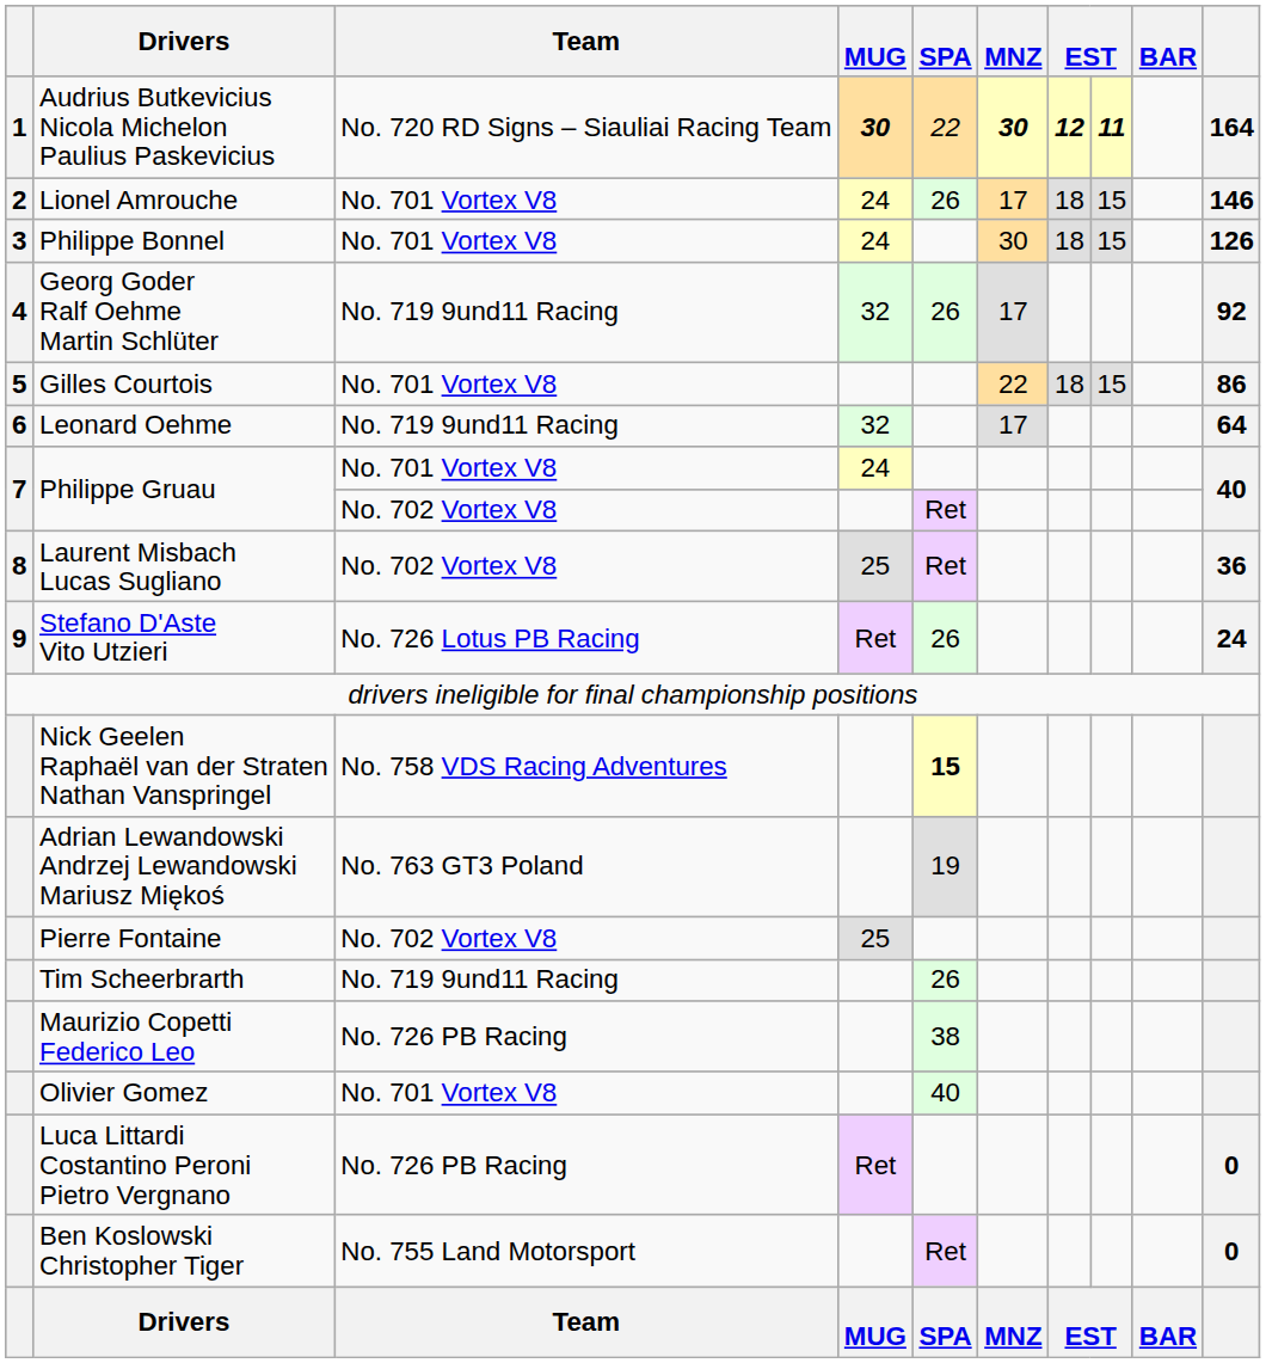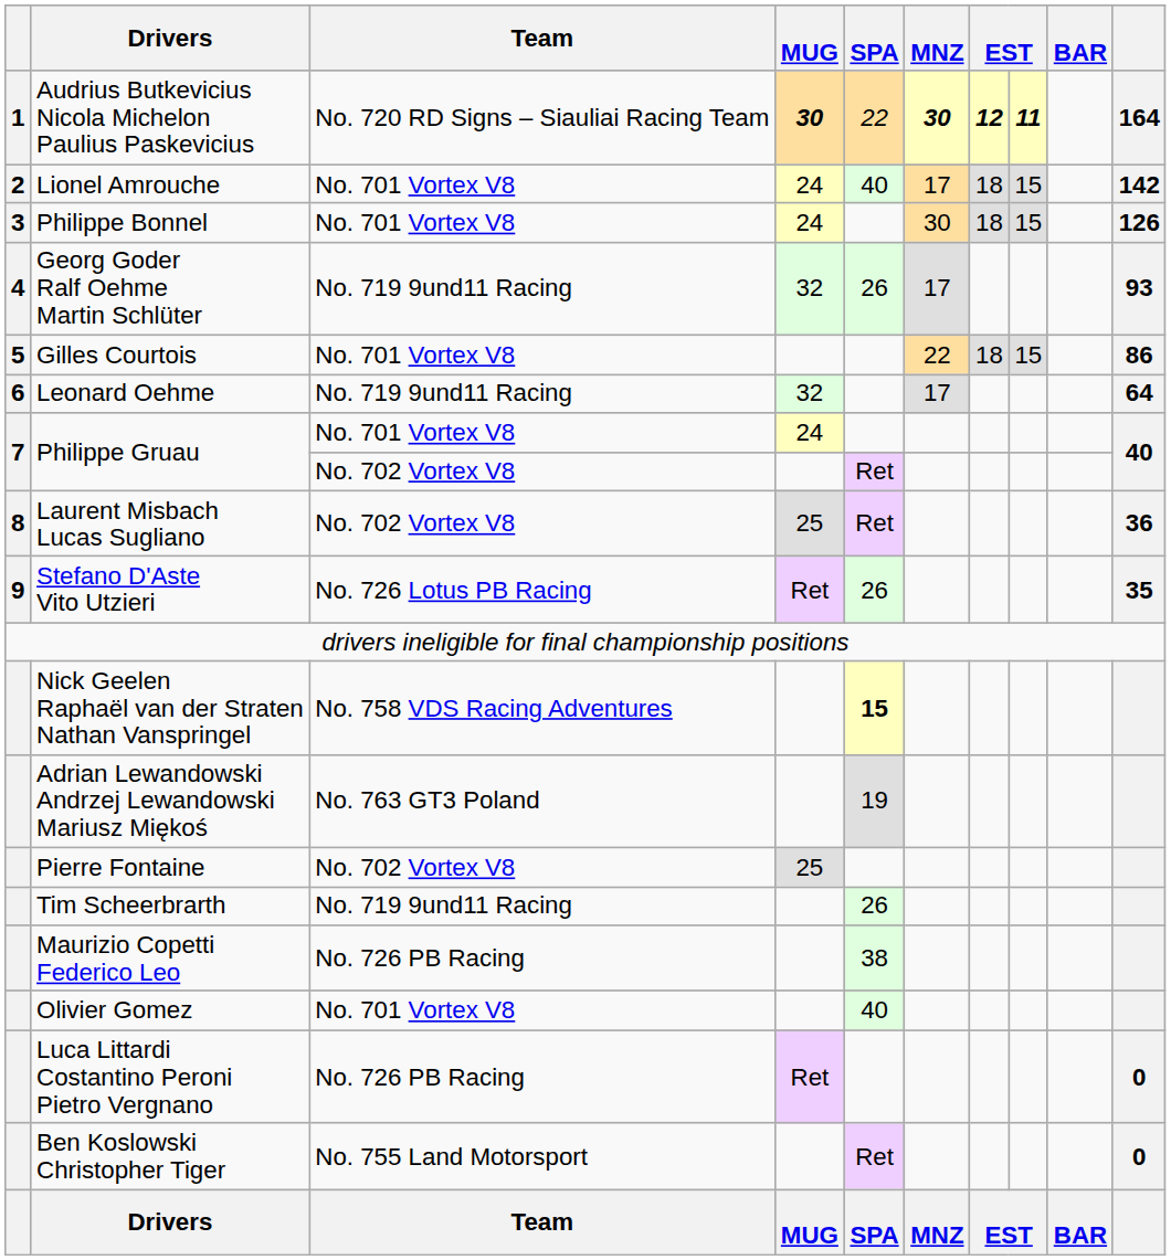 <table align=left| class="wikitable" style="font-size: 85%; text-align: center;">
 <tr valign="top">
 <th valign=middle></th>
 <th valign=middle>Drivers</th>
 <th valign=middle>Team</th>
 <th><br><a href='#'>MUG</a></th>
 <th><br><a href='#'>SPA</a></th>
 <th><br><a href='#'>MNZ</a></th>
 <th colspan=2><br><a href='#'>EST</a></th>
 <th><br><a href='#'>BAR</a></th>
 <th valign=middle>  </th>
 </tr>
 <tr>
 <th>1</th>
 <td align=left> Audrius Butkevicius<br> Nicola Michelon<br> Paulius Paskevicius</td>
 <td align=left> No. 720 RD Signs – Siauliai Racing Team</td>
 <td style="background:#FFDF9F;"><strong><em>30</em></strong></td>
 <td style="background:#FFDF9F;"><em>22</em></td>
 <td style="background:#FFFFBF;"><strong><em>30</em></strong></td>
 <td style="background:#FFFFBF;"><strong><em>12</em></strong></td>
 <td style="background:#FFFFBF;"><strong><em>11</em></strong></td>
 <td></td>
 <th>164</th>
 </tr>
 <tr>
 <th>2</th>
 <td align=left> Lionel Amrouche</td>
 <td align=left> No. 701 <a href='#'>Vortex V8</a></td>
 <td style="background:#FFFFBF;">24</td>
-<td style="background:#DFFFDF;">26</td>
+<td style="background:#DFFFDF;">40</td>
 <td style="background:#FFDF9F;">17</td>
 <td style="background:#DFDFDF;">18</td>
 <td style="background:#DFDFDF;">15</td>
 <td></td>
-<th>146</th>
+<th>142</th>
 </tr>
 <tr>
 <th>3</th>
 <td align=left> Philippe Bonnel</td>
 <td align=left> No. 701 <a href='#'>Vortex V8</a></td>
 <td style="background:#FFFFBF;">24</td>
 <td></td>
 <td style="background:#FFDF9F;">30</td>
 <td style="background:#DFDFDF;">18</td>
 <td style="background:#DFDFDF;">15</td>
 <td></td>
 <th>126</th>
 </tr>
 <tr>
 <th>4</th>
 <td align=left> Georg Goder<br> Ralf Oehme<br> Martin Schlüter</td>
 <td align=left> No. 719 9und11 Racing</td>
 <td style="background:#DFFFDF;">32</td>
 <td style="background:#DFFFDF;">26</td>
 <td style="background:#DFDFDF;">17</td>
 <td></td>
 <td></td>
 <td></td>
-<th>92</th>
+<th>93</th>
 </tr>
 <tr>
 <th>5</th>
 <td align=left> Gilles Courtois</td>
 <td align=left> No. 701 <a href='#'>Vortex V8</a></td>
 <td></td>
 <td></td>
 <td style="background:#FFDF9F;">22</td>
 <td style="background:#DFDFDF;">18</td>
 <td style="background:#DFDFDF;">15</td>
 <td></td>
 <th>86</th>
 </tr>
 <tr>
 <th>6</th>
 <td align=left> Leonard Oehme</td>
 <td align=left> No. 719 9und11 Racing</td>
 <td style="background:#DFFFDF;">32</td>
 <td></td>
 <td style="background:#DFDFDF;">17</td>
 <td></td>
 <td></td>
 <td></td>
 <th>64</th>
 </tr>
 <tr>
 <th rowspan=2>7</th>
 <td rowspan=2 align=left> Philippe Gruau</td>
 <td align=left> No. 701 <a href='#'>Vortex V8</a></td>
 <td style="background:#FFFFBF;">24</td>
 <td></td>
 <td></td>
 <td></td>
 <td></td>
 <td></td>
 <th rowspan=2>40</th>
 </tr>
 <tr>
 <td align=left> No. 702 <a href='#'>Vortex V8</a></td>
 <td></td>
 <td style="background:#EFCFFF;">Ret</td>
 <td></td>
 <td></td>
 <td></td>
 <td></td>
 </tr>
 <tr>
 <th>8</th>
 <td align=left> Laurent Misbach<br> Lucas Sugliano</td>
 <td align=left> No. 702 <a href='#'>Vortex V8</a></td>
 <td style="background:#DFDFDF;">25</td>
 <td style="background:#EFCFFF;">Ret</td>
 <td></td>
 <td></td>
 <td></td>
 <td></td>
 <th>36</th>
 </tr>
 <tr>
 <th>9</th>
 <td align=left> <a href='#'>Stefano D'Aste</a><br> Vito Utzieri</td>
 <td align=left> No. 726 <a href='#'>Lotus PB Racing</a></td>
 <td style="background:#EFCFFF;">Ret</td>
 <td style="background:#DFFFDF;">26</td>
 <td></td>
 <td></td>
 <td></td>
 <td></td>
-<th>24</th>
+<th>35</th>
 </tr>
 <tr>
 <td colspan="10"><em>drivers ineligible for final championship positions</em></td>
 </tr>
 <tr>
 <th></th>
 <td align=left> Nick Geelen<br> Raphaël van der Straten<br> Nathan Vanspringel</td>
 <td align=left> No. 758 <a href='#'>VDS Racing Adventures</a></td>
 <td></td>
 <td style="background:#FFFFBF;"><strong>15</strong></td>
 <td></td>
 <td></td>
 <td></td>
 <td></td>
 <th></th>
 </tr>
 <tr>
 <th></th>
 <td align=left> Adrian Lewandowski<br> Andrzej Lewandowski<br> Mariusz Miękoś</td>
 <td align=left> No. 763 GT3 Poland</td>
 <td></td>
 <td style="background:#DFDFDF;">19</td>
 <td></td>
 <td></td>
 <td></td>
 <td></td>
 <th></th>
 </tr>
 <tr>
 <th></th>
 <td align=left> Pierre Fontaine</td>
 <td align=left> No. 702 <a href='#'>Vortex V8</a></td>
 <td style="background:#DFDFDF;">25</td>
 <td></td>
 <td></td>
 <td></td>
 <td></td>
 <td></td>
 <th></th>
 </tr>
 <tr>
 <th></th>
 <td align=left> Tim Scheerbrarth</td>
 <td align=left> No. 719 9und11 Racing</td>
 <td></td>
 <td style="background:#DFFFDF;">26</td>
 <td></td>
 <td></td>
 <td></td>
 <td></td>
 <th></th>
 </tr>
 <tr>
 <th></th>
 <td align=left> Maurizio Copetti<br> <a href='#'>Federico Leo</a></td>
 <td align=left> No. 726 PB Racing</td>
 <td></td>
 <td style="background:#DFFFDF;">38</td>
 <td></td>
 <td></td>
 <td></td>
 <td></td>
 <th></th>
 </tr>
 <tr>
 <th></th>
 <td align=left> Olivier Gomez</td>
 <td align=left> No. 701 <a href='#'>Vortex V8</a></td>
 <td></td>
 <td style="background:#DFFFDF;">40</td>
 <td></td>
 <td></td>
 <td></td>
 <td></td>
 <th></th>
 </tr>
 <tr>
 <th></th>
 <td align=left> Luca Littardi<br> Costantino Peroni<br> Pietro Vergnano</td>
 <td align=left> No. 726 PB Racing</td>
 <td style="background:#EFCFFF;">Ret</td>
 <td></td>
 <td></td>
 <td></td>
 <td></td>
 <td></td>
 <th>0</th>
 </tr>
 <tr>
 <th></th>
 <td align=left> Ben Koslowski<br> Christopher Tiger</td>
 <td align=left> No. 755 Land Motorsport</td>
 <td></td>
 <td style="background:#EFCFFF;">Ret</td>
 <td></td>
 <td></td>
 <td></td>
 <td></td>
 <th>0</th>
 </tr>
 <tr>
 <th valign=middle></th>
 <th valign=middle>Drivers</th>
 <th valign=middle>Team</th>
 <th><br><a href='#'>MUG</a></th>
 <th><br><a href='#'>SPA</a></th>
 <th><br><a href='#'>MNZ</a></th>
 <th colspan=2><br><a href='#'>EST</a></th>
 <th><br><a href='#'>BAR</a></th>
 <th valign=middle>  </th>
 </tr>
 </table>
